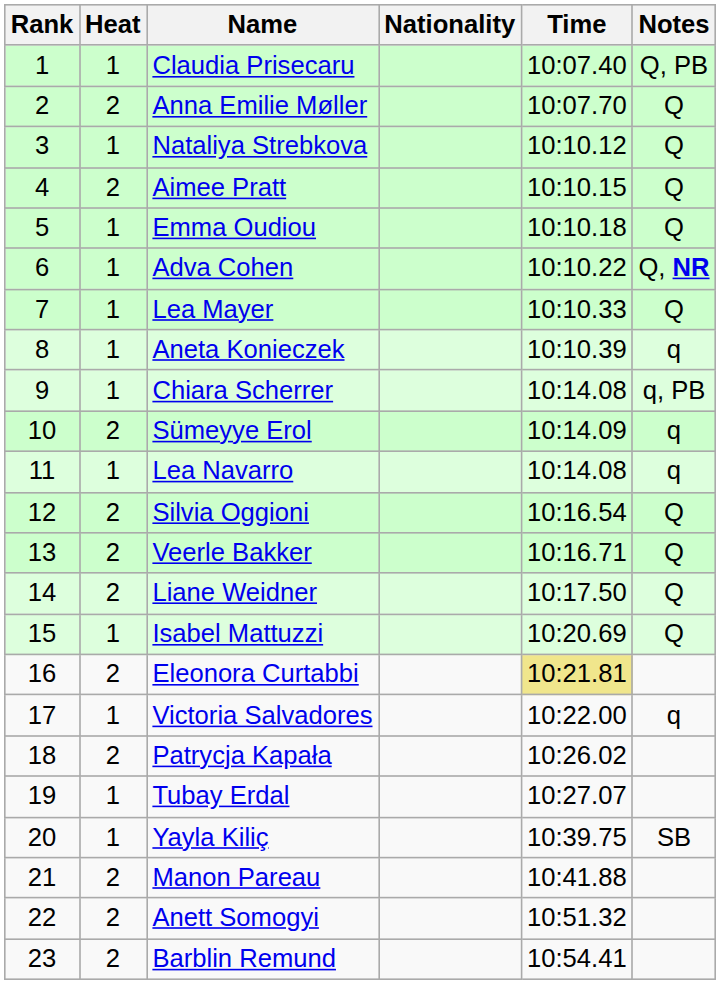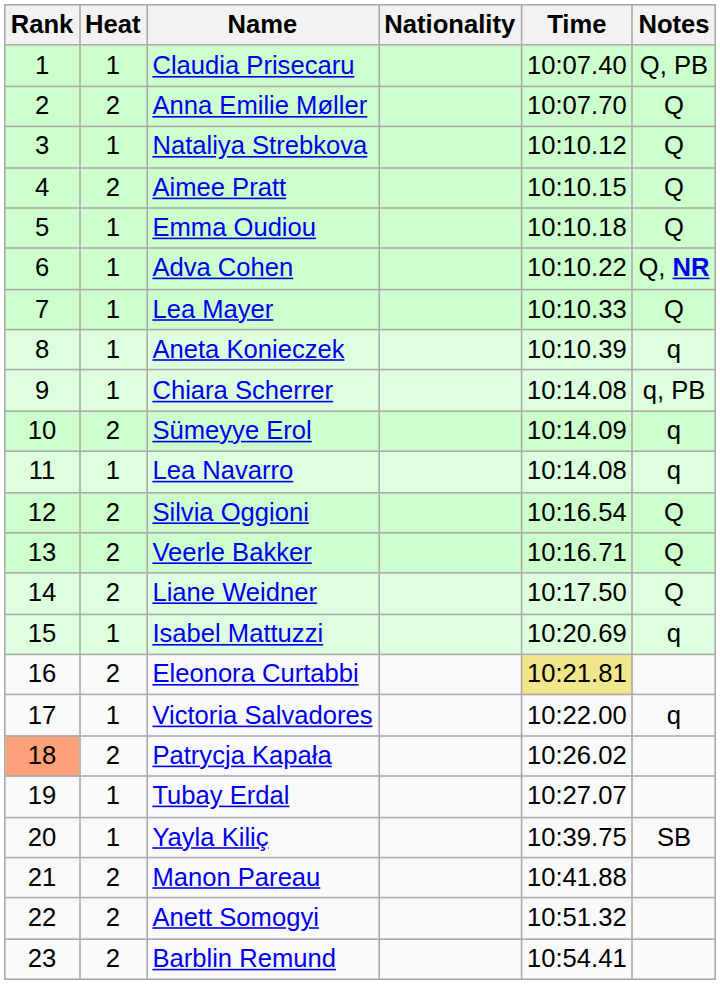 <table class="wikitable sortable" style="text-align:center">
 <tr>
 <th>Rank</th>
 <th>Heat</th>
 <th>Name</th>
 <th>Nationality</th>
 <th>Time</th>
 <th>Notes</th>
 </tr>
 <tr bgcolor=ccffcc>
 <td>1</td>
 <td>1</td>
 <td align=left><a href='#'>Claudia Prisecaru</a></td>
 <td align=left></td>
 <td>10:07.40</td>
 <td>Q, PB</td>
 </tr>
 <tr bgcolor=ccffcc>
 <td>2</td>
 <td>2</td>
 <td align=left><a href='#'>Anna Emilie Møller</a></td>
 <td align=left></td>
 <td>10:07.70</td>
 <td>Q</td>
 </tr>
 <tr bgcolor=ccffcc>
 <td>3</td>
 <td>1</td>
 <td align=left><a href='#'>Nataliya Strebkova</a></td>
 <td align=left></td>
 <td>10:10.12</td>
 <td>Q</td>
 </tr>
 <tr bgcolor=ccffcc>
 <td>4</td>
 <td>2</td>
 <td align=left><a href='#'>Aimee Pratt</a></td>
 <td align=left></td>
 <td>10:10.15</td>
 <td>Q</td>
 </tr>
 <tr bgcolor=ccffcc>
 <td>5</td>
 <td>1</td>
 <td align=left><a href='#'>Emma Oudiou</a></td>
 <td align=left></td>
 <td>10:10.18</td>
 <td>Q</td>
 </tr>
 <tr bgcolor=ccffcc>
 <td>6</td>
 <td>1</td>
 <td align=left><a href='#'>Adva Cohen</a></td>
 <td align=left></td>
 <td>10:10.22</td>
 <td>Q,  <strong><a href='#'>NR</a></strong></td>
 </tr>
 <tr bgcolor=ccffcc>
 <td>7</td>
 <td>1</td>
 <td align=left><a href='#'>Lea Mayer</a></td>
 <td align=left></td>
 <td>10:10.33</td>
 <td>Q</td>
 </tr>
 <tr bgcolor=ddffdd>
 <td>8</td>
 <td>1</td>
 <td align=left><a href='#'>Aneta Konieczek</a></td>
 <td align=left></td>
 <td>10:10.39</td>
 <td>q</td>
 </tr>
 <tr bgcolor=ddffdd>
 <td>9</td>
 <td>1</td>
 <td align=left><a href='#'>Chiara Scherrer</a></td>
 <td align=left></td>
 <td>10:14.08</td>
 <td>q, PB</td>
 </tr>
 <tr bgcolor=ccffcc>
 <td>10</td>
 <td>2</td>
 <td align=left><a href='#'>Sümeyye Erol</a></td>
 <td align=left></td>
 <td>10:14.09</td>
 <td>q</td>
 </tr>
 <tr bgcolor=ddffdd>
 <td>11</td>
 <td>1</td>
 <td align=left><a href='#'>Lea Navarro</a></td>
 <td align=left></td>
 <td>10:14.08</td>
 <td>q</td>
 </tr>
 <tr bgcolor=ccffcc>
 <td>12</td>
 <td>2</td>
 <td align=left><a href='#'>Silvia Oggioni</a></td>
 <td align=left></td>
 <td>10:16.54</td>
 <td>Q</td>
 </tr>
 <tr bgcolor=ccffcc>
 <td>13</td>
 <td>2</td>
 <td align=left><a href='#'>Veerle Bakker</a></td>
 <td align=left></td>
 <td>10:16.71</td>
 <td>Q</td>
 </tr>
 <tr bgcolor=ddffdd>
 <td>14</td>
 <td>2</td>
 <td align=left><a href='#'>Liane Weidner</a></td>
 <td align=left></td>
 <td>10:17.50</td>
 <td>Q</td>
 </tr>
 <tr bgcolor=ddffdd>
 <td>15</td>
 <td>1</td>
 <td align=left><a href='#'>Isabel Mattuzzi</a></td>
 <td align=left></td>
 <td>10:20.69</td>
-<td>Q</td>
+<td>q</td>
 </tr>
 <tr>
 <td>16</td>
 <td>2</td>
 <td align=left><a href='#'>Eleonora Curtabbi</a></td>
 <td align=left></td>
 <td style="background: khaki;">10:21.81</td>
 <td></td>
 </tr>
 <tr>
 <td>17</td>
 <td>1</td>
 <td align=left><a href='#'>Victoria Salvadores</a></td>
 <td align=left></td>
 <td>10:22.00</td>
 <td>q</td>
 </tr>
 <tr>
-<td>18</td>
+<td style="background: lightsalmon;">18</td>
 <td>2</td>
 <td align=left><a href='#'>Patrycja Kapała</a></td>
 <td align=left></td>
 <td>10:26.02</td>
 <td></td>
 </tr>
 <tr>
 <td>19</td>
 <td>1</td>
 <td align=left><a href='#'>Tubay Erdal</a></td>
 <td align=left></td>
 <td>10:27.07</td>
 <td></td>
 </tr>
 <tr>
 <td>20</td>
 <td>1</td>
 <td align=left><a href='#'>Yayla Kiliç</a></td>
 <td align=left></td>
 <td>10:39.75</td>
 <td>SB</td>
 </tr>
 <tr>
 <td>21</td>
 <td>2</td>
 <td align=left><a href='#'>Manon Pareau</a></td>
 <td align=left></td>
 <td>10:41.88</td>
 <td></td>
 </tr>
 <tr>
 <td>22</td>
 <td>2</td>
 <td align=left><a href='#'>Anett Somogyi</a></td>
 <td align=left></td>
 <td>10:51.32</td>
 <td></td>
 </tr>
 <tr>
 <td>23</td>
 <td>2</td>
 <td align=left><a href='#'>Barblin Remund</a></td>
 <td align=left></td>
 <td>10:54.41</td>
 <td></td>
 </tr>
 </table>
